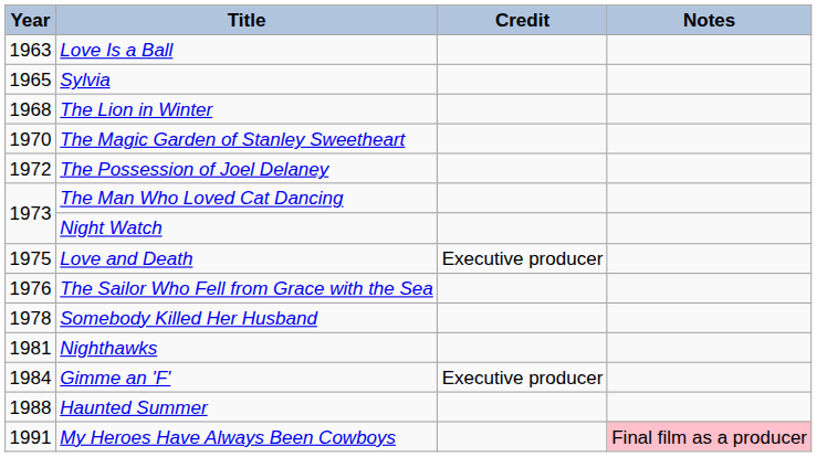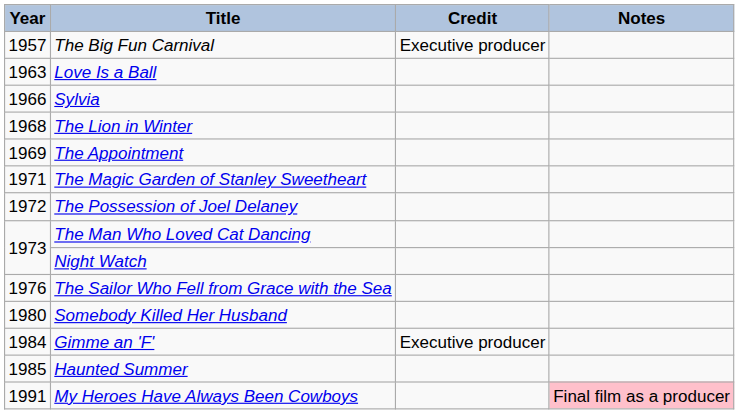 <table class="wikitable" style="font-size:95%;">
 <tr>
 <th style="background:#B0C4DE;">Year</th>
 <th style="background:#B0C4DE;">Title</th>
 <th style="background:#B0C4DE;">Credit</th>
 <th style="background:#B0C4DE;">Notes</th>
 </tr>
 <tr>
+<td>1957</td>
+<td><em>The Big Fun Carnival</em></td>
+<td>Executive producer</td>
+<td></td>
+</tr>
+<tr>
 <td>1963</td>
 <td><em><a href='#'>Love Is a Ball</a></em></td>
 <td></td>
 <td></td>
 </tr>
 <tr>
-<td>1965</td>
+<td>1966</td>
 <td><em><a href='#'>Sylvia</a></em></td>
 <td></td>
 <td></td>
 </tr>
 <tr>
 <td>1968</td>
 <td><em><a href='#'>The Lion in Winter</a></em></td>
 <td></td>
 <td></td>
 </tr>
 <tr>
-<td>1970</td>
+<td>1969</td>
+<td><em><a href='#'>The Appointment</a></em></td>
+<td></td>
+<td></td>
+</tr>
+<tr>
+<td>1971</td>
 <td><em><a href='#'>The Magic Garden of Stanley Sweetheart</a></em></td>
 <td></td>
 <td></td>
 </tr>
 <tr>
 <td>1972</td>
 <td><em><a href='#'>The Possession of Joel Delaney</a></em></td>
 <td></td>
 <td></td>
 </tr>
 <tr>
 <td rowspan=2>1973</td>
 <td><em><a href='#'>The Man Who Loved Cat Dancing</a></em></td>
 <td></td>
 <td></td>
 </tr>
 <tr>
 <td><em><a href='#'>Night Watch</a></em></td>
 <td></td>
 <td></td>
 </tr>
 <tr>
-<td>1975</td>
-<td><em><a href='#'>Love and Death</a></em></td>
-<td>Executive producer</td>
-<td></td>
-</tr>
-<tr>
 <td>1976</td>
 <td><em><a href='#'>The Sailor Who Fell from Grace with the Sea</a></em></td>
 <td></td>
 <td></td>
 </tr>
 <tr>
-<td>1978</td>
+<td>1980</td>
 <td><em><a href='#'>Somebody Killed Her Husband</a></em></td>
-<td></td>
-<td></td>
-</tr>
-<tr>
-<td>1981</td>
-<td><em><a href='#'>Nighthawks</a></em></td>
 <td></td>
 <td></td>
 </tr>
 <tr>
 <td>1984</td>
 <td><em><a href='#'>Gimme an 'F'</a></em></td>
 <td>Executive producer</td>
 <td></td>
 </tr>
 <tr>
-<td>1988</td>
+<td>1985</td>
 <td><em><a href='#'>Haunted Summer</a></em></td>
 <td></td>
 <td></td>
 </tr>
 <tr>
 <td>1991</td>
 <td><em><a href='#'>My Heroes Have Always Been Cowboys</a></em></td>
 <td></td>
 <td style="background: pink;">Final film as a producer</td>
 </tr>
 </table>
